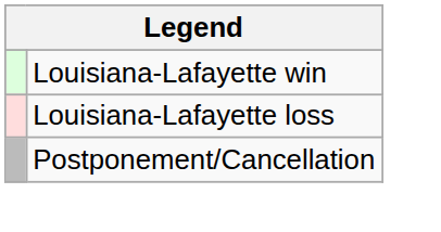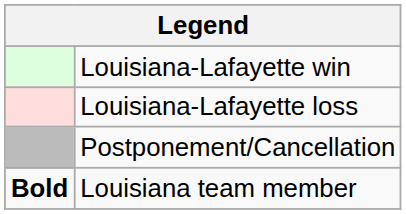 <table class="wikitable" style="font-size:90%">
 <tr>
 <th colspan="2">Legend</th>
 </tr>
 <tr>
 <td bgcolor="#ddffdd"> </td>
 <td>Louisiana-Lafayette win</td>
 </tr>
 <tr>
 <td bgcolor="#ffdddd"> </td>
 <td>Louisiana-Lafayette loss</td>
 </tr>
 <tr>
 <td bgcolor="#bbbbbb"> </td>
 <td>Postponement/Cancellation</td>
 </tr>
+<tr>
+<td><strong>Bold</strong></td>
+<td>Louisiana team member</td>
+</tr>
 </table>
